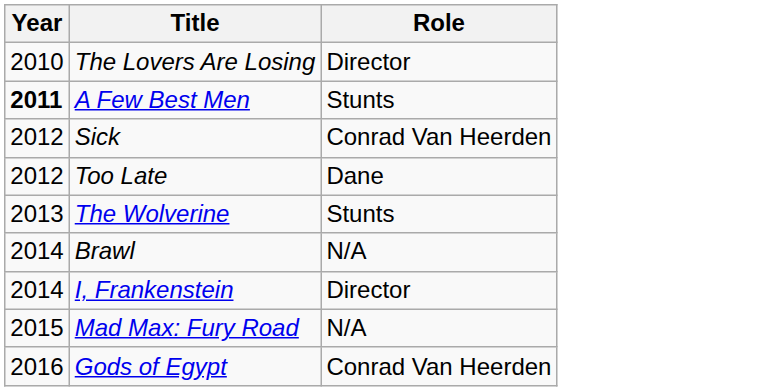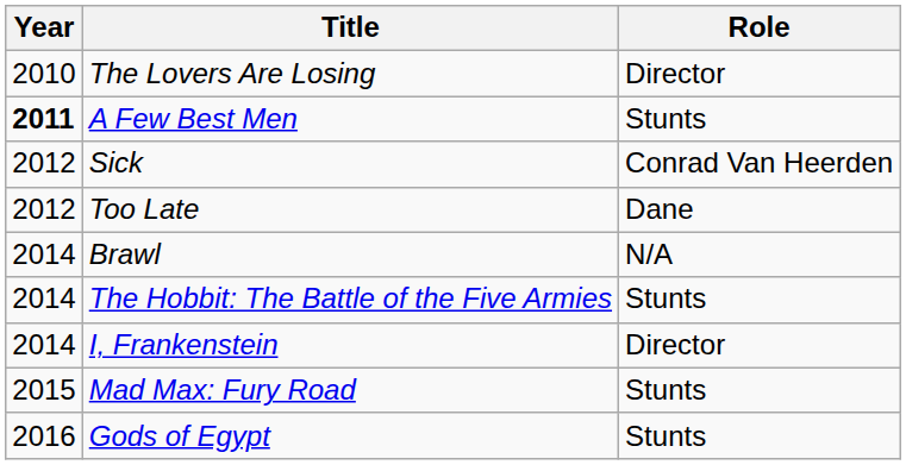 <table class="wikitable">
 <tr>
 <th>Year</th>
 <th>Title</th>
 <th>Role</th>
 </tr>
 <tr>
 <td>2010</td>
 <td><em>The Lovers Are Losing</em></td>
 <td>Director</td>
 </tr>
 <tr>
 <td><strong>2011</strong></td>
 <td><em><a href='#'>A Few Best Men</a></em></td>
 <td>Stunts</td>
 </tr>
 <tr>
 <td>2012</td>
 <td><em>Sick</em></td>
 <td>Conrad Van Heerden</td>
 </tr>
 <tr>
 <td>2012</td>
 <td><em>Too Late</em></td>
 <td>Dane</td>
 </tr>
 <tr>
-<td>2013</td>
-<td><em><a href='#'>The Wolverine</a></em></td>
-<td>Stunts</td>
+<td>2014</td>
+<td><em>Brawl</em></td>
+<td>N/A</td>
 </tr>
 <tr>
 <td>2014</td>
-<td><em>Brawl</em></td>
-<td>N/A</td>
+<td><em><a href='#'>The Hobbit: The Battle of the Five Armies</a></em></td>
+<td>Stunts</td>
 </tr>
 <tr>
 <td>2014</td>
 <td><em><a href='#'>I, Frankenstein</a></em></td>
 <td>Director</td>
 </tr>
 <tr>
 <td>2015</td>
 <td><em><a href='#'>Mad Max: Fury Road</a></em></td>
-<td>N/A</td>
+<td>Stunts</td>
 </tr>
 <tr>
 <td>2016</td>
 <td><em><a href='#'>Gods of Egypt</a></em></td>
-<td>Conrad Van Heerden</td>
+<td>Stunts</td>
 </tr>
 </table>
